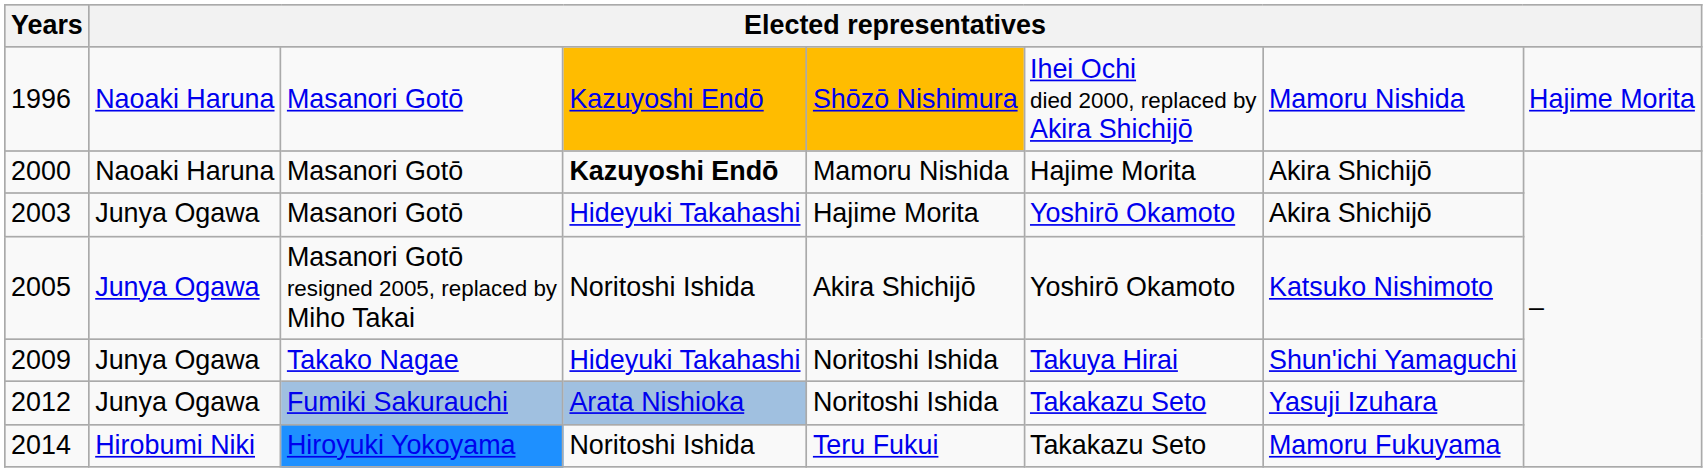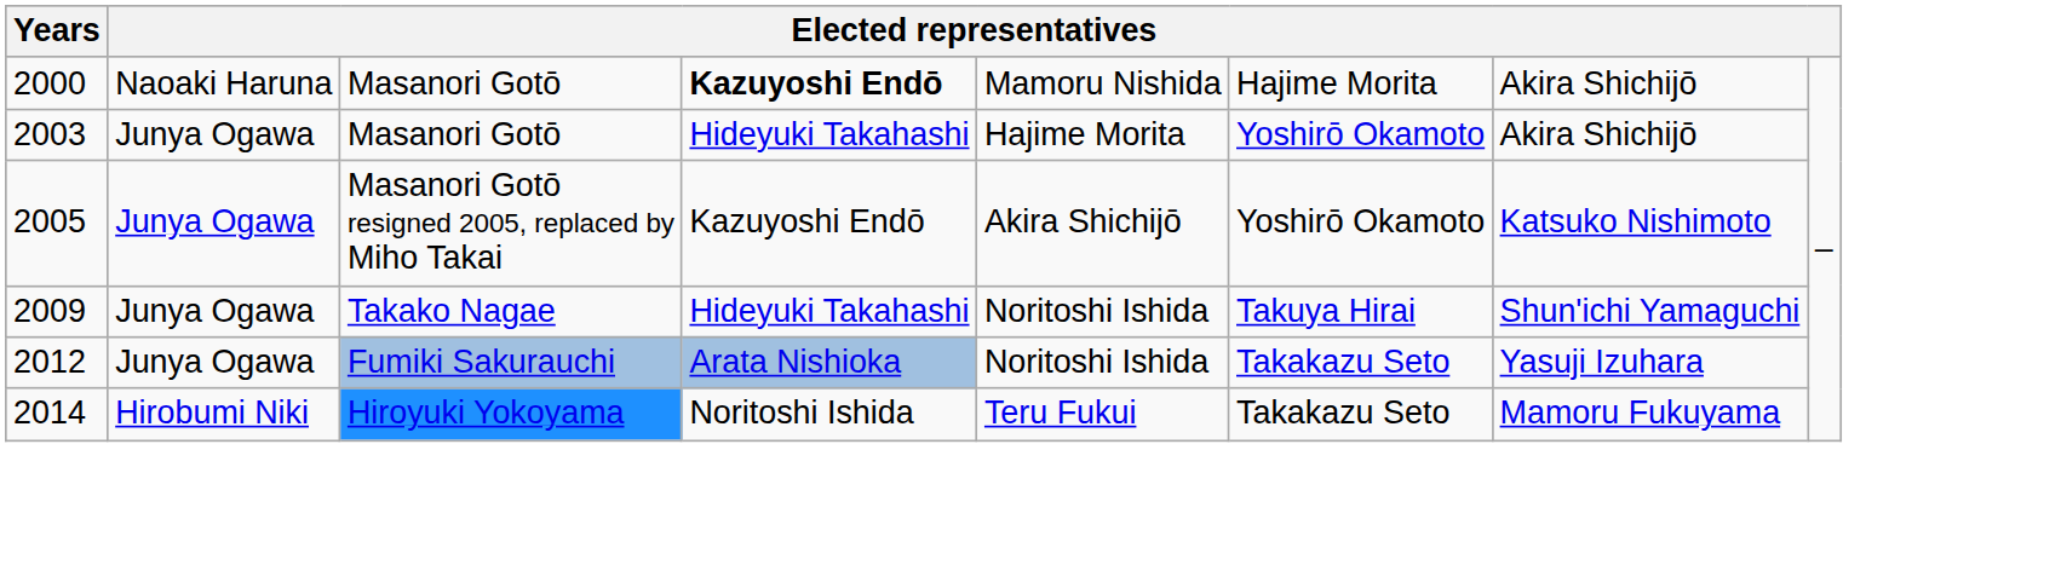 <table class="wikitable">
 <tr>
 <th>Years</th>
 <th colspan="7">Elected representatives</th>
-</tr>
-<tr>
-<td>1996</td>
-<td><a href='#'>Naoaki Haruna</a></td>
-<td><a href='#'>Masanori Gotō</a></td>
-<td bgcolor="#FFBC00"><a href='#'>Kazuyoshi Endō</a></td>
-<td bgcolor="#FFBC00"><a href='#'>Shōzō Nishimura</a></td>
-<td><a href='#'>Ihei Ochi</a><br><small>died 2000, replaced by</small><br><a href='#'>Akira Shichijō</a></td>
-<td><a href='#'>Mamoru Nishida</a></td>
-<td><a href='#'>Hajime Morita</a></td>
 </tr>
 <tr>
 <td>2000</td>
 <td>Naoaki Haruna</td>
 <td>Masanori Gotō</td>
 <td><strong>Kazuyoshi Endō</strong></td>
 <td>Mamoru Nishida</td>
 <td>Hajime Morita</td>
 <td>Akira Shichijō</td>
 <td rowspan="6">–</td>
 </tr>
 <tr>
 <td>2003</td>
 <td>Junya Ogawa</td>
 <td>Masanori Gotō</td>
 <td><a href='#'>Hideyuki Takahashi</a></td>
 <td>Hajime Morita</td>
 <td><a href='#'>Yoshirō Okamoto</a></td>
 <td>Akira Shichijō</td>
 </tr>
 <tr>
 <td>2005</td>
 <td><a href='#'>Junya Ogawa</a></td>
 <td>Masanori Gotō<br><small>resigned 2005, replaced by</small><br>Miho Takai</td>
-<td>Noritoshi Ishida</td>
+<td>Kazuyoshi Endō</td>
 <td>Akira Shichijō</td>
 <td>Yoshirō Okamoto</td>
 <td><a href='#'>Katsuko Nishimoto</a></td>
 </tr>
 <tr>
 <td>2009</td>
 <td>Junya Ogawa</td>
 <td><a href='#'>Takako Nagae</a></td>
 <td><a href='#'>Hideyuki Takahashi</a></td>
 <td>Noritoshi Ishida</td>
 <td><a href='#'>Takuya Hirai</a></td>
 <td><a href='#'>Shun'ichi Yamaguchi</a></td>
 </tr>
 <tr>
 <td>2012</td>
 <td>Junya Ogawa</td>
 <td bgcolor="#A0C0E0"><a href='#'>Fumiki Sakurauchi</a></td>
 <td bgcolor="#A0C0E0"><a href='#'>Arata Nishioka</a></td>
 <td>Noritoshi Ishida</td>
 <td><a href='#'>Takakazu Seto</a></td>
 <td><a href='#'>Yasuji Izuhara</a></td>
 </tr>
 <tr>
 <td>2014</td>
 <td><a href='#'>Hirobumi Niki</a></td>
 <td bgcolor="#1E90FF"><a href='#'>Hiroyuki Yokoyama</a></td>
 <td>Noritoshi Ishida</td>
 <td><a href='#'>Teru Fukui</a></td>
 <td>Takakazu Seto</td>
 <td><a href='#'>Mamoru Fukuyama</a></td>
 </tr>
 </table>
